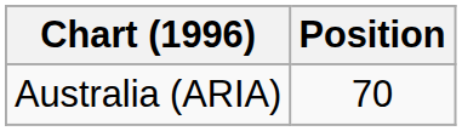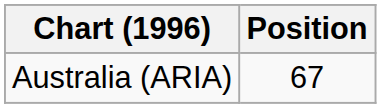 <table class="wikitable">
 <tr>
 <th>Chart (1996)</th>
 <th>Position</th>
 </tr>
 <tr>
 <td>Australia (ARIA)</td>
-<td align="center">70</td>
+<td align="center">67</td>
 </tr>
 </table>
